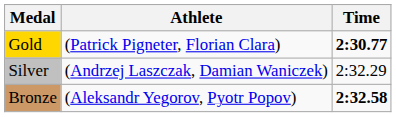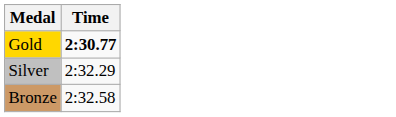 <table class="wikitable">
 <tr>
 <th>Medal</th>
-<th>Athlete</th>
 <th>Time</th>
 </tr>
 <tr>
 <td bgcolor="gold">Gold</td>
-<td> (<a href='#'>Patrick Pigneter</a>, <a href='#'>Florian Clara</a>)</td>
 <td><strong>2:30.77</strong></td>
 </tr>
 <tr>
 <td bgcolor="silver">Silver</td>
-<td> (<a href='#'>Andrzej Laszczak</a>, <a href='#'>Damian Waniczek</a>)</td>
 <td>2:32.29</td>
 </tr>
 <tr>
 <td bgcolor="CC9966">Bronze</td>
-<td> (<a href='#'>Aleksandr Yegorov</a>, <a href='#'>Pyotr Popov</a>)</td>
-<td><strong>2:32.58</strong></td>
+<td>2:32.58</td>
 </tr>
 </table>
